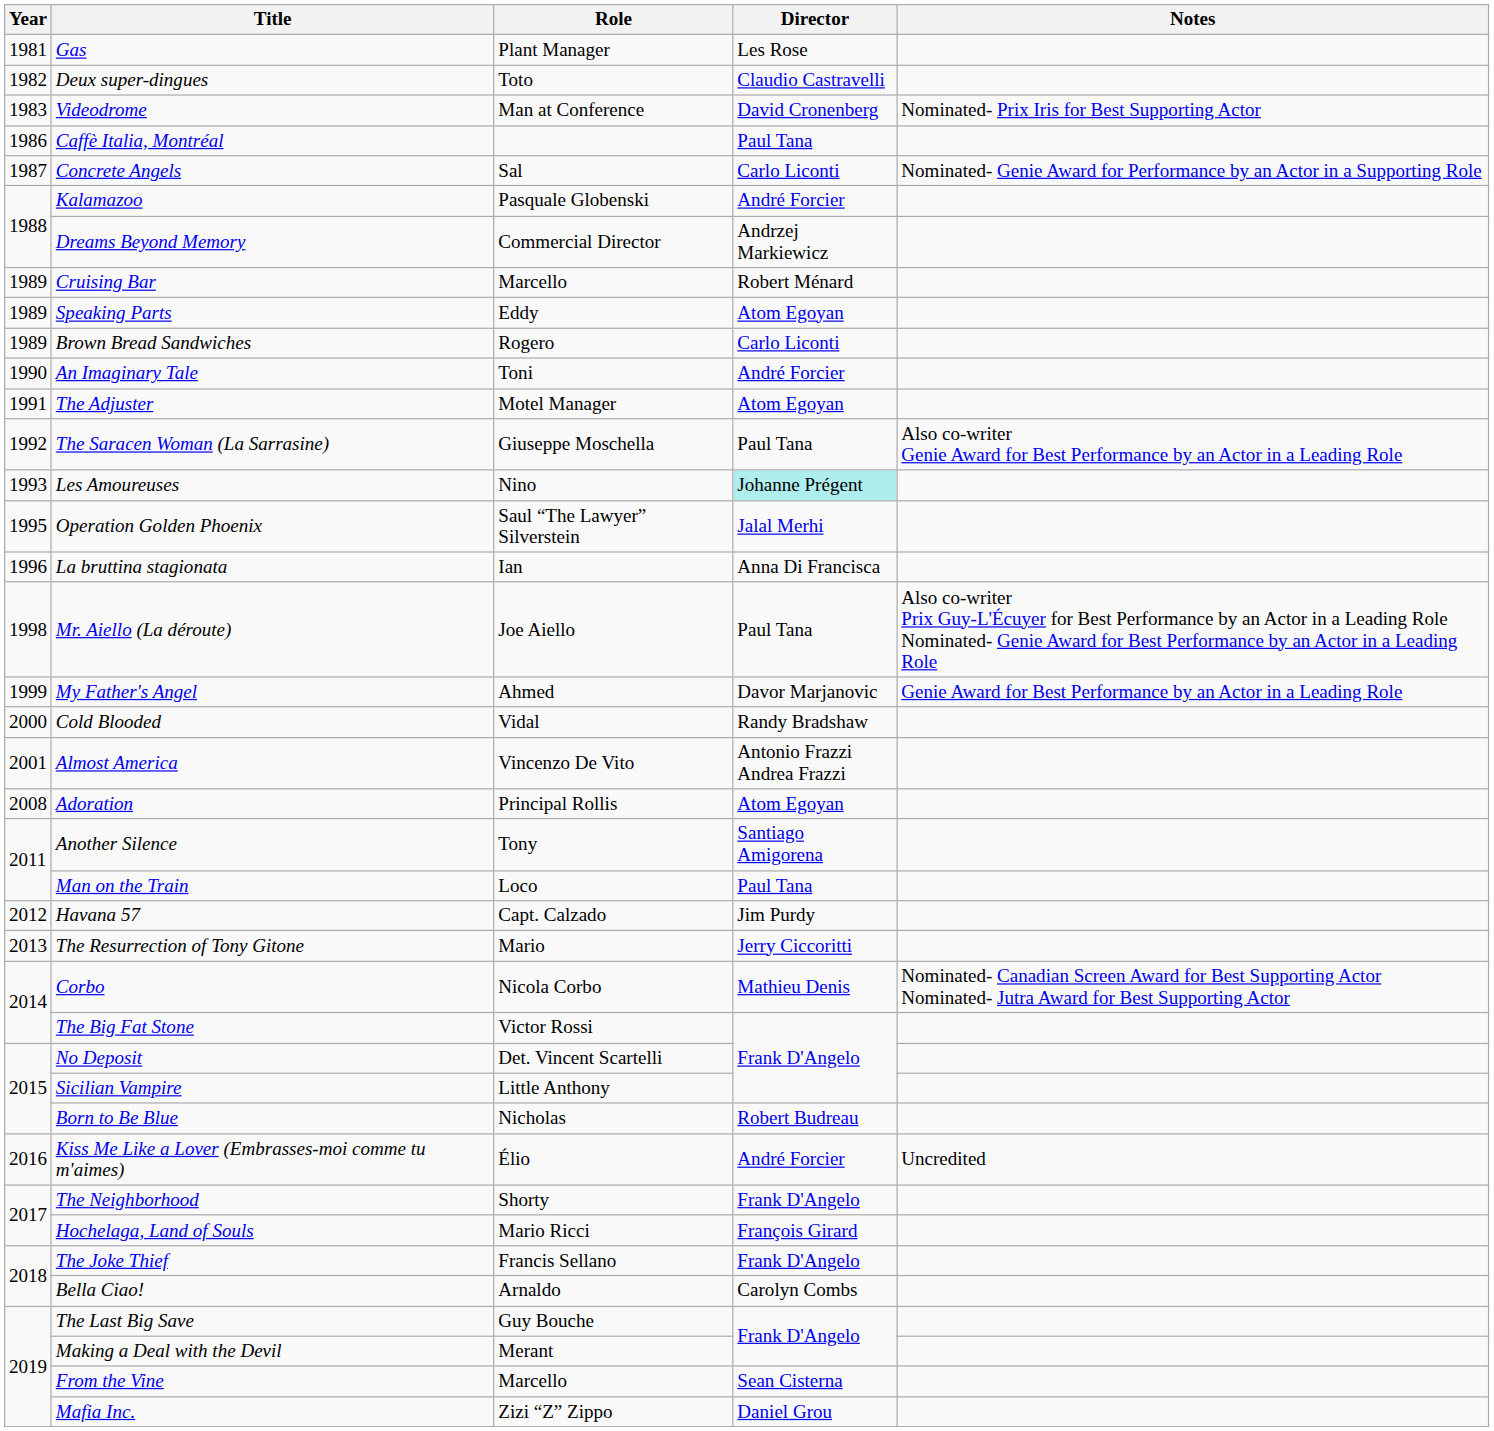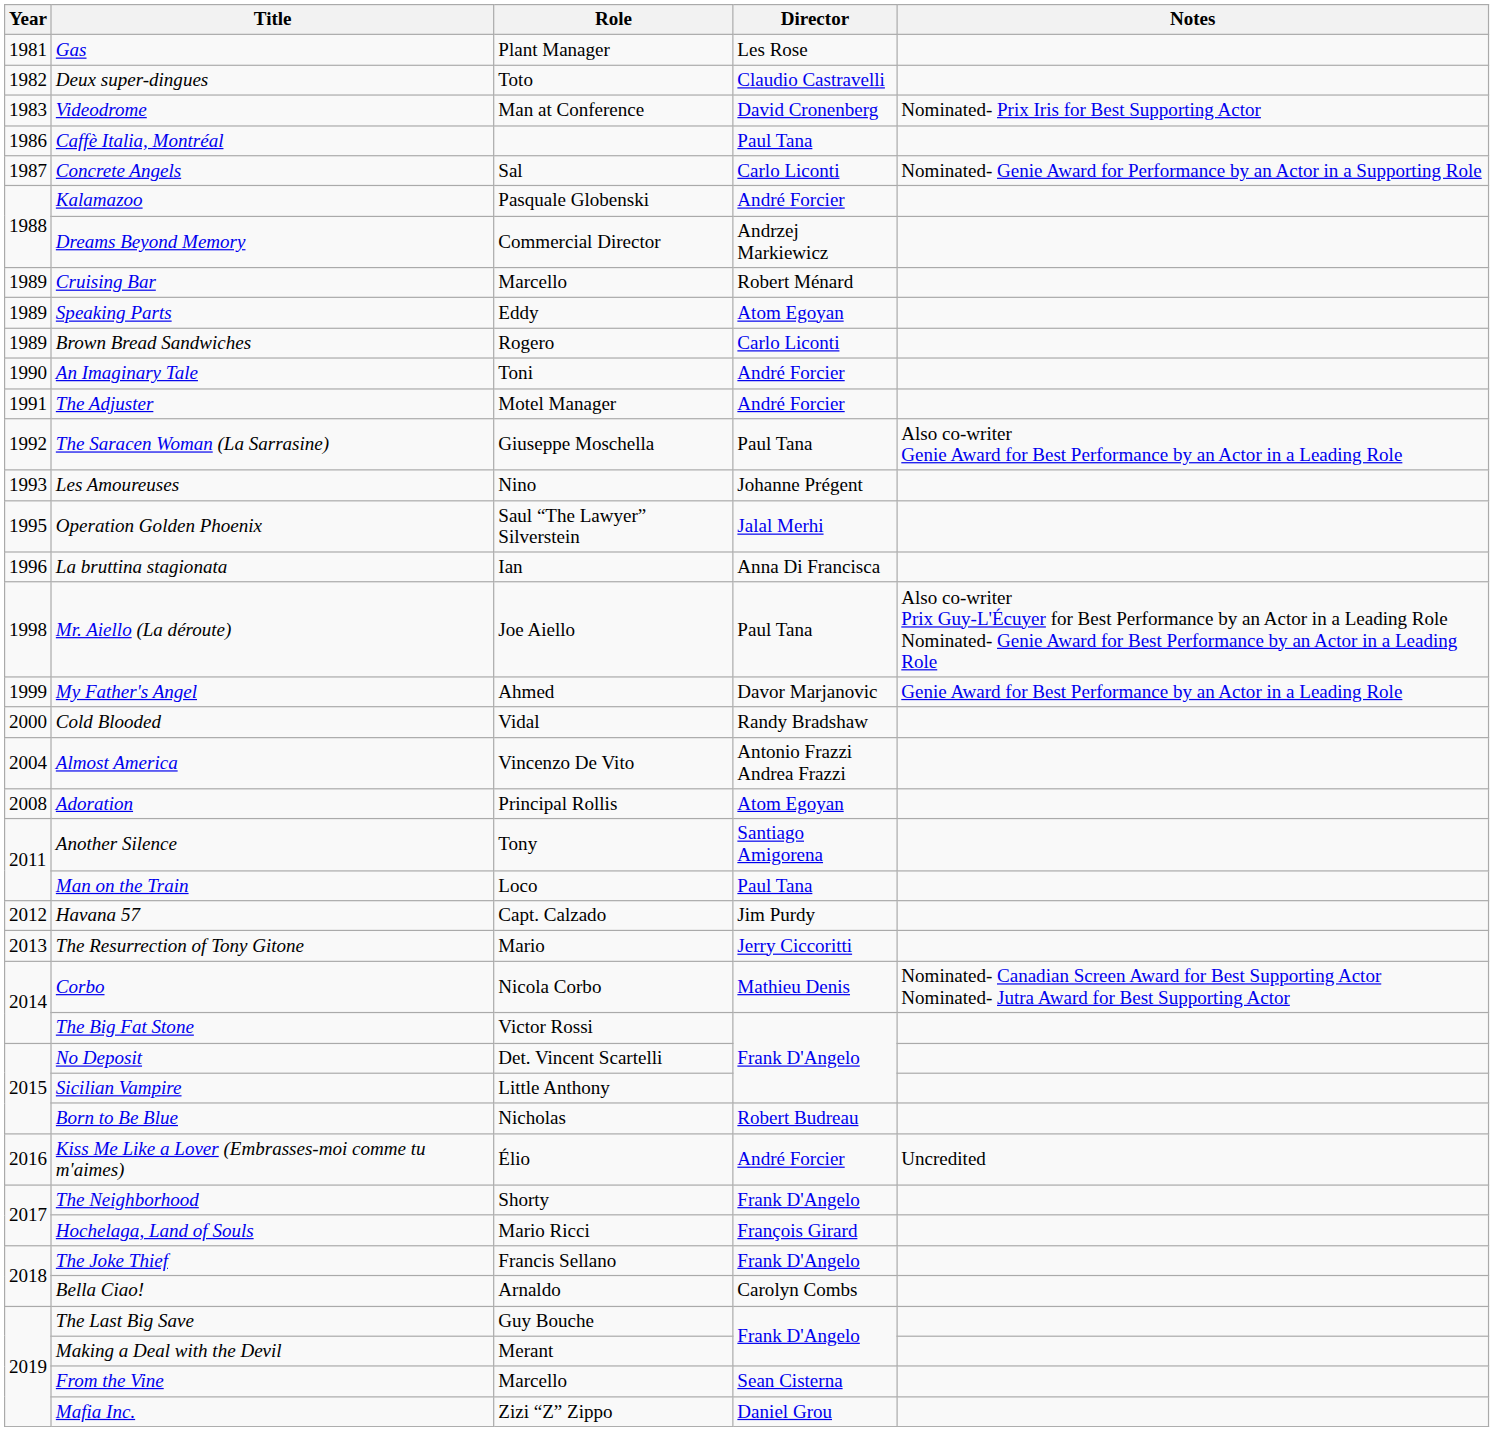 <table class="wikitable sortable">
 <tr>
 <th>Year</th>
 <th>Title</th>
 <th>Role</th>
 <th>Director</th>
 <th class="unsortable">Notes</th>
 </tr>
 <tr>
 <td>1981</td>
 <td><em><a href='#'>Gas</a></em></td>
 <td>Plant Manager</td>
 <td>Les Rose</td>
 <td></td>
 </tr>
 <tr>
 <td>1982</td>
 <td><em>Deux super-dingues</em></td>
 <td>Toto</td>
 <td><a href='#'>Claudio Castravelli</a></td>
 <td></td>
 </tr>
 <tr>
 <td>1983</td>
 <td><em><a href='#'>Videodrome</a></em></td>
 <td>Man at Conference</td>
 <td><a href='#'>David Cronenberg</a></td>
 <td>Nominated- <a href='#'>Prix Iris for Best Supporting Actor</a></td>
 </tr>
 <tr>
 <td>1986</td>
 <td><em><a href='#'>Caffè Italia, Montréal</a></em></td>
 <td></td>
 <td><a href='#'>Paul Tana</a></td>
 <td></td>
 </tr>
 <tr>
 <td>1987</td>
 <td><em><a href='#'>Concrete Angels</a></em></td>
 <td>Sal</td>
 <td><a href='#'>Carlo Liconti</a></td>
 <td>Nominated- <a href='#'>Genie Award for Performance by an Actor in a Supporting Role</a></td>
 </tr>
 <tr>
 <td rowspan="2">1988</td>
 <td><em><a href='#'>Kalamazoo</a></em></td>
 <td>Pasquale Globenski</td>
 <td><a href='#'>André Forcier</a></td>
 <td></td>
 </tr>
 <tr>
 <td><em><a href='#'>Dreams Beyond Memory</a></em></td>
 <td>Commercial Director</td>
 <td>Andrzej Markiewicz</td>
 <td></td>
 </tr>
 <tr>
 <td>1989</td>
 <td><em><a href='#'>Cruising Bar</a></em></td>
 <td>Marcello</td>
 <td>Robert Ménard</td>
 <td></td>
 </tr>
 <tr>
 <td>1989</td>
 <td><em><a href='#'>Speaking Parts</a></em></td>
 <td>Eddy</td>
 <td><a href='#'>Atom Egoyan</a></td>
 <td></td>
 </tr>
 <tr>
 <td>1989</td>
 <td><em>Brown Bread Sandwiches</em></td>
 <td>Rogero</td>
 <td><a href='#'>Carlo Liconti</a></td>
 <td></td>
 </tr>
 <tr>
 <td>1990</td>
 <td><em><a href='#'>An Imaginary Tale</a></em></td>
 <td>Toni</td>
 <td><a href='#'>André Forcier</a></td>
 <td></td>
 </tr>
 <tr>
 <td>1991</td>
 <td data-sort-value="Adjuster, The"><em><a href='#'>The Adjuster</a></em></td>
 <td>Motel Manager</td>
-<td><a href='#'>Atom Egoyan</a></td>
+<td><a href='#'>André Forcier</a></td>
 <td></td>
 </tr>
 <tr>
 <td>1992</td>
 <td data-sort-value="Saracen Woman, The"><em><a href='#'>The Saracen Woman</a> (La Sarrasine)</em></td>
 <td>Giuseppe Moschella</td>
 <td>Paul Tana</td>
 <td>Also co-writer<br><a href='#'>Genie Award for Best Performance by an Actor in a Leading Role</a></td>
 </tr>
 <tr>
 <td>1993</td>
 <td><em>Les Amoureuses</em></td>
 <td>Nino</td>
-<td style="background: paleturquoise;">Johanne Prégent</td>
+<td>Johanne Prégent</td>
 <td></td>
 </tr>
 <tr>
 <td>1995</td>
 <td><em>Operation Golden Phoenix</em></td>
 <td>Saul “The Lawyer” Silverstein</td>
 <td><a href='#'>Jalal Merhi</a></td>
 <td></td>
 </tr>
 <tr>
 <td>1996</td>
 <td><em>La bruttina stagionata</em></td>
 <td>Ian</td>
 <td>Anna Di Francisca</td>
 <td></td>
 </tr>
 <tr>
 <td>1998</td>
 <td><em><a href='#'>Mr. Aiello</a> (La déroute)</em></td>
 <td>Joe Aiello</td>
 <td>Paul Tana</td>
 <td>Also co-writer<br><a href='#'>Prix Guy-L'Écuyer</a> for Best Performance by an Actor in a Leading Role<br>Nominated- <a href='#'>Genie Award for Best Performance by an Actor in a Leading Role</a></td>
 </tr>
 <tr>
 <td>1999</td>
 <td><em><a href='#'>My Father's Angel</a></em></td>
 <td>Ahmed</td>
 <td>Davor Marjanovic</td>
 <td><a href='#'>Genie Award for Best Performance by an Actor in a Leading Role</a></td>
 </tr>
 <tr>
 <td>2000</td>
 <td><em>Cold Blooded</em></td>
 <td>Vidal</td>
 <td>Randy Bradshaw</td>
 <td></td>
 </tr>
 <tr>
-<td>2001</td>
+<td>2004</td>
 <td><em><a href='#'>Almost America</a></em></td>
 <td>Vincenzo De Vito</td>
 <td>Antonio Frazzi<br>Andrea Frazzi</td>
 <td></td>
 </tr>
 <tr>
 <td>2008</td>
 <td><em><a href='#'>Adoration</a></em></td>
 <td>Principal Rollis</td>
 <td><a href='#'>Atom Egoyan</a></td>
 <td></td>
 </tr>
 <tr>
 <td rowspan="2">2011</td>
 <td><em>Another Silence</em></td>
 <td>Tony</td>
 <td><a href='#'>Santiago Amigorena</a></td>
 <td></td>
 </tr>
 <tr>
 <td><em><a href='#'>Man on the Train</a></em></td>
 <td>Loco</td>
 <td><a href='#'>Paul Tana</a></td>
 </tr>
 <tr>
 <td>2012</td>
 <td><em>Havana 57</em></td>
 <td>Capt. Calzado</td>
 <td>Jim Purdy</td>
 <td></td>
 </tr>
 <tr>
 <td>2013</td>
 <td data-sort-value="Resurrection of Tony Gitone, The"><em>The Resurrection of Tony Gitone</em></td>
 <td>Mario</td>
 <td><a href='#'>Jerry Ciccoritti</a></td>
 <td></td>
 </tr>
 <tr>
 <td rowspan="2">2014</td>
 <td><em><a href='#'>Corbo</a></em></td>
 <td>Nicola Corbo</td>
 <td><a href='#'>Mathieu Denis</a></td>
 <td>Nominated- <a href='#'>Canadian Screen Award for Best Supporting Actor</a><br>Nominated- <a href='#'>Jutra Award for Best Supporting Actor</a></td>
 </tr>
 <tr>
 <td data-sort-value="Big Fat Stone, The"><em><a href='#'>The Big Fat Stone</a></em></td>
 <td>Victor Rossi</td>
 <td rowspan="3"><a href='#'>Frank D'Angelo</a></td>
 <td></td>
 </tr>
 <tr>
 <td rowspan="3">2015</td>
 <td><em><a href='#'>No Deposit</a></em></td>
 <td>Det. Vincent Scartelli</td>
 <td></td>
 </tr>
 <tr>
 <td><em><a href='#'>Sicilian Vampire</a></em></td>
 <td>Little Anthony</td>
 <td></td>
 </tr>
 <tr>
 <td><em><a href='#'>Born to Be Blue</a></em></td>
 <td>Nicholas</td>
 <td><a href='#'>Robert Budreau</a></td>
 <td></td>
 </tr>
 <tr>
 <td>2016</td>
 <td><em><a href='#'>Kiss Me Like a Lover</a> (Embrasses-moi comme tu m'aimes)</em></td>
 <td>Élio</td>
 <td><a href='#'>André Forcier</a></td>
 <td>Uncredited</td>
 </tr>
 <tr>
 <td rowspan="2">2017</td>
 <td data-sort-value="Neighborhood, The"><em><a href='#'>The Neighborhood</a></em></td>
 <td>Shorty</td>
 <td><a href='#'>Frank D'Angelo</a></td>
 <td></td>
 </tr>
 <tr>
 <td><em><a href='#'>Hochelaga, Land of Souls</a></em></td>
 <td>Mario Ricci</td>
 <td><a href='#'>François Girard</a></td>
 <td></td>
 </tr>
 <tr>
 <td rowspan="2">2018</td>
 <td data-sort-value="Joke Thief, The"><em><a href='#'>The Joke Thief</a></em></td>
 <td>Francis Sellano</td>
 <td><a href='#'>Frank D'Angelo</a></td>
 <td></td>
 </tr>
 <tr>
 <td><em>Bella Ciao!</em></td>
 <td>Arnaldo</td>
 <td>Carolyn Combs</td>
 <td></td>
 </tr>
 <tr>
 <td rowspan="4">2019</td>
 <td data-sort-value="Last Big Save, The"><em>The Last Big Save</em></td>
 <td>Guy Bouche</td>
 <td rowspan="2"><a href='#'>Frank D'Angelo</a></td>
 <td></td>
 </tr>
 <tr>
 <td><em>Making a Deal with the Devil</em></td>
 <td>Merant</td>
 <td></td>
 </tr>
 <tr>
 <td><em><a href='#'>From the Vine</a></em></td>
 <td>Marcello</td>
 <td><a href='#'>Sean Cisterna</a></td>
 <td></td>
 </tr>
 <tr>
 <td><em><a href='#'>Mafia Inc.</a></em></td>
 <td>Zizi “Z” Zippo</td>
 <td><a href='#'>Daniel Grou</a></td>
 <td></td>
 </tr>
 </table>
